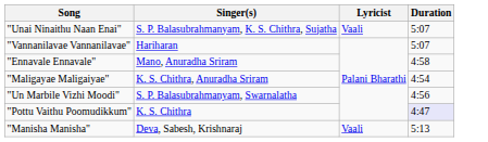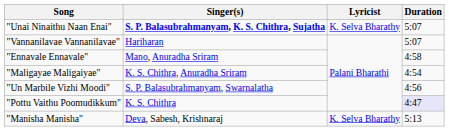 <table class="wikitable">
 <tr>
 <th>Song</th>
 <th>Singer(s)</th>
 <th>Lyricist</th>
 <th>Duration</th>
 </tr>
 <tr>
 <td>"Unai Ninaithu Naan Enai"</td>
-<td><a href='#'>S. P. Balasubrahmanyam</a>, <a href='#'>K. S. Chithra</a>, <a href='#'>Sujatha</a></td>
-<td><a href='#'>Vaali</a></td>
+<td><strong><a href='#'>S. P. Balasubrahmanyam</a>, <a href='#'>K. S. Chithra</a>, <a href='#'>Sujatha</a></strong></td>
+<td><a href='#'>K. Selva Bharathy</a></td>
 <td>5:07</td>
 </tr>
 <tr>
 <td>"Vannanilavae Vannanilavae"</td>
 <td><a href='#'>Hariharan</a></td>
 <td rowspan="5"><a href='#'>Palani Bharathi</a></td>
 <td>5:07</td>
 </tr>
 <tr>
 <td>"Ennavale Ennavale"</td>
 <td><a href='#'>Mano</a>, <a href='#'>Anuradha Sriram</a></td>
 <td>4:58</td>
 </tr>
 <tr>
 <td>"Maligayae Maligaiyae"</td>
 <td><a href='#'>K. S. Chithra</a>, <a href='#'>Anuradha Sriram</a></td>
 <td>4:54</td>
 </tr>
 <tr>
 <td>"Un Marbile Vizhi Moodi"</td>
 <td><a href='#'>S. P. Balasubrahmanyam</a>, <a href='#'>Swarnalatha</a></td>
 <td>4:56</td>
 </tr>
 <tr>
 <td>"Pottu Vaithu Poomudikkum"</td>
 <td><a href='#'>K. S. Chithra</a></td>
 <td style="background: lavender;">4:47</td>
 </tr>
 <tr>
 <td>"Manisha Manisha"</td>
 <td><a href='#'>Deva</a>, Sabesh, Krishnaraj</td>
-<td><a href='#'>Vaali</a></td>
+<td><a href='#'>K. Selva Bharathy</a></td>
 <td>5:13</td>
 </tr>
 </table>
